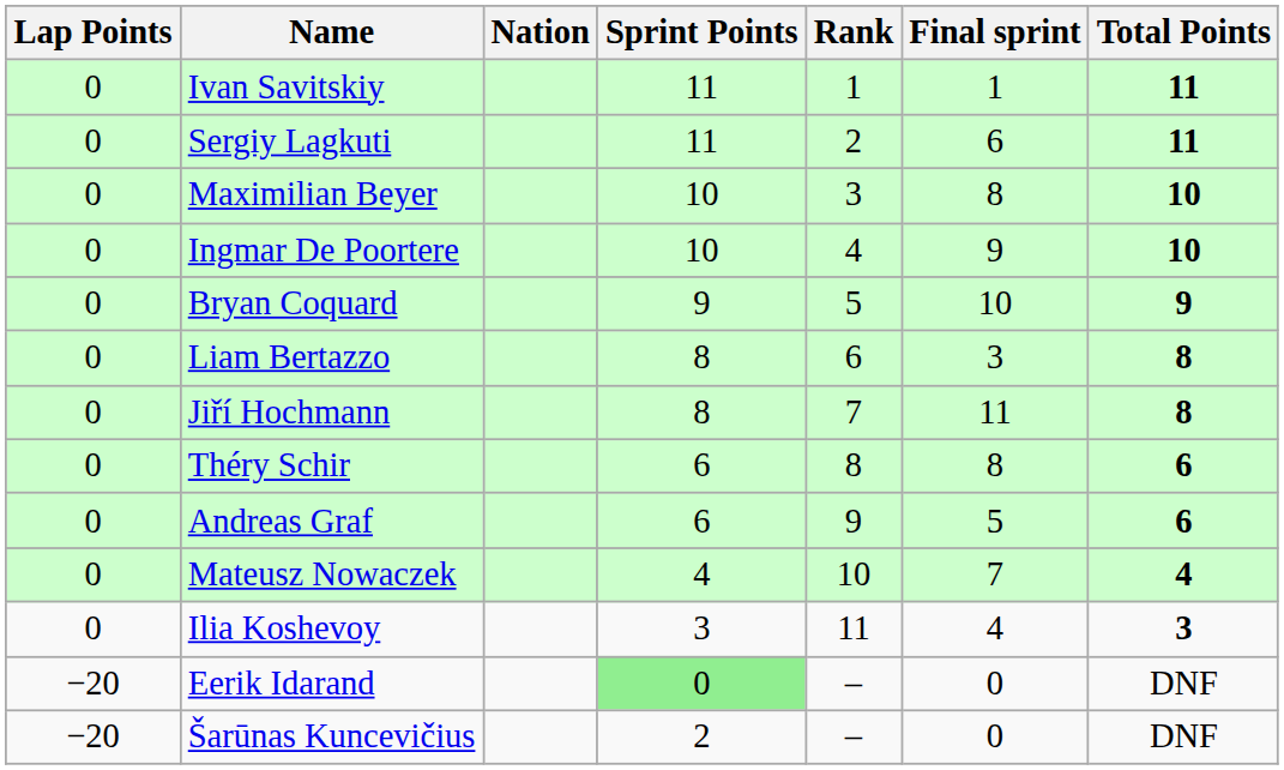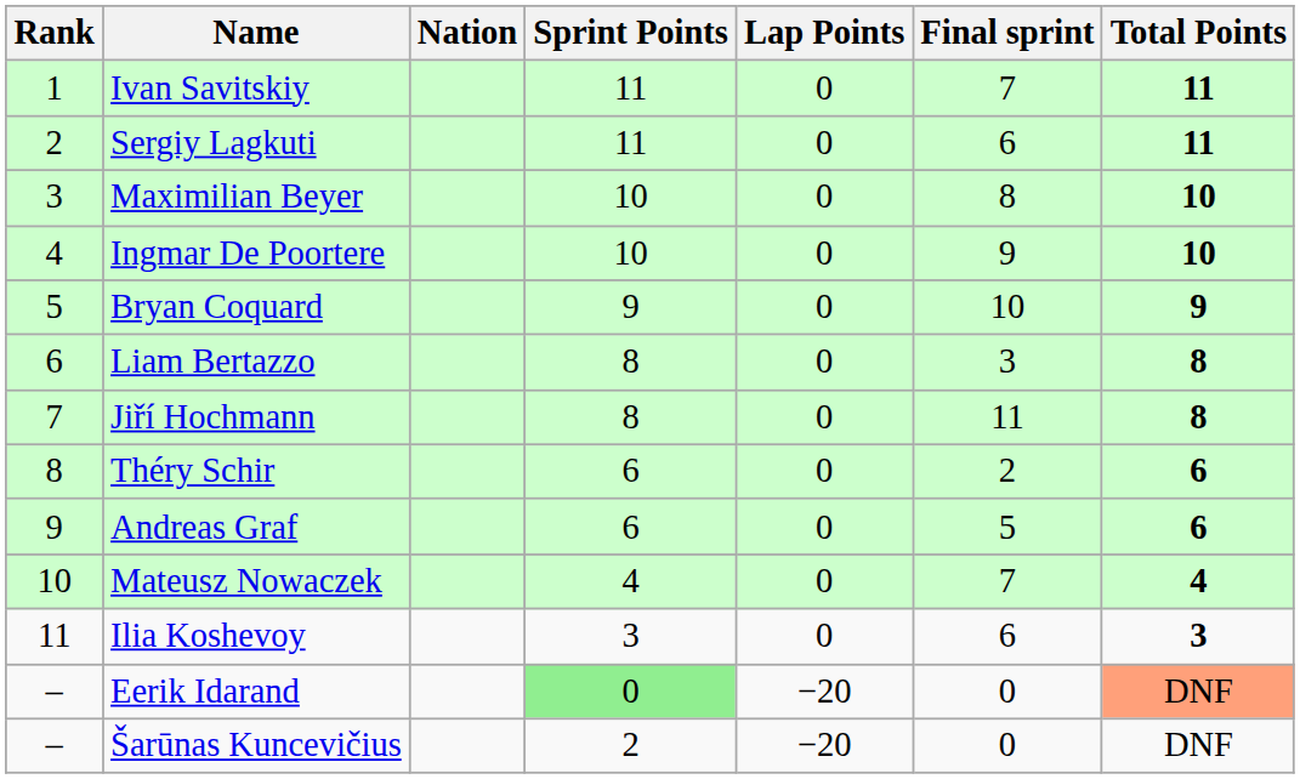 <table class="wikitable sortable" style="text-align:center">
 <tr>
-<th>Lap Points</th>
+<th>Rank</th>
 <th>Name</th>
 <th>Nation</th>
 <th>Sprint Points</th>
-<th>Rank</th>
+<th>Lap Points</th>
 <th>Final sprint</th>
 <th>Total Points</th>
 </tr>
 <tr bgcolor=ccffcc>
-<td>0</td>
+<td>1</td>
 <td align=left><a href='#'>Ivan Savitskiy</a></td>
 <td align=left></td>
 <td>11</td>
-<td>1</td>
-<td>1</td>
+<td>0</td>
+<td>7</td>
 <td><strong>11</strong></td>
 </tr>
 <tr bgcolor=ccffcc>
-<td>0</td>
+<td>2</td>
 <td align=left><a href='#'>Sergiy Lagkuti</a></td>
 <td align=left></td>
 <td>11</td>
-<td>2</td>
+<td>0</td>
 <td>6</td>
 <td><strong>11</strong></td>
 </tr>
 <tr bgcolor=ccffcc>
-<td>0</td>
+<td>3</td>
 <td align=left><a href='#'>Maximilian Beyer</a></td>
 <td align=left></td>
 <td>10</td>
-<td>3</td>
+<td>0</td>
 <td>8</td>
 <td><strong>10</strong></td>
 </tr>
 <tr bgcolor=ccffcc>
-<td>0</td>
+<td>4</td>
 <td align=left><a href='#'>Ingmar De Poortere</a></td>
 <td align=left></td>
 <td>10</td>
-<td>4</td>
+<td>0</td>
 <td>9</td>
 <td><strong>10</strong></td>
 </tr>
 <tr bgcolor=ccffcc>
-<td>0</td>
+<td>5</td>
 <td align=left><a href='#'>Bryan Coquard</a></td>
 <td align=left></td>
 <td>9</td>
-<td>5</td>
+<td>0</td>
 <td>10</td>
 <td><strong>9</strong></td>
 </tr>
 <tr bgcolor=ccffcc>
-<td>0</td>
+<td>6</td>
 <td align=left><a href='#'>Liam Bertazzo</a></td>
 <td align=left></td>
 <td>8</td>
-<td>6</td>
+<td>0</td>
 <td>3</td>
 <td><strong>8</strong></td>
 </tr>
 <tr bgcolor=ccffcc>
-<td>0</td>
+<td>7</td>
 <td align=left><a href='#'>Jiří Hochmann</a></td>
 <td align=left></td>
 <td>8</td>
-<td>7</td>
+<td>0</td>
 <td>11</td>
 <td><strong>8</strong></td>
 </tr>
 <tr bgcolor=ccffcc>
-<td>0</td>
+<td>8</td>
 <td align=left><a href='#'>Théry Schir</a></td>
 <td align=left></td>
 <td>6</td>
-<td>8</td>
-<td>8</td>
+<td>0</td>
+<td>2</td>
 <td><strong>6</strong></td>
 </tr>
 <tr bgcolor=ccffcc>
-<td>0</td>
+<td>9</td>
 <td align=left><a href='#'>Andreas Graf</a></td>
 <td align=left></td>
 <td>6</td>
-<td>9</td>
+<td>0</td>
 <td>5</td>
 <td><strong>6</strong></td>
 </tr>
 <tr bgcolor=ccffcc>
-<td>0</td>
+<td>10</td>
 <td align=left><a href='#'>Mateusz Nowaczek</a></td>
 <td align=left></td>
 <td>4</td>
-<td>10</td>
+<td>0</td>
 <td>7</td>
 <td><strong>4</strong></td>
 </tr>
 <tr>
-<td>0</td>
+<td>11</td>
 <td align=left><a href='#'>Ilia Koshevoy</a></td>
 <td align=left></td>
 <td>3</td>
-<td>11</td>
-<td>4</td>
+<td>0</td>
+<td>6</td>
 <td><strong>3</strong></td>
 </tr>
 <tr>
-<td>−20</td>
+<td>–</td>
 <td align=left><a href='#'>Eerik Idarand</a></td>
 <td align=left></td>
 <td style="background: lightgreen;">0</td>
-<td>–</td>
+<td>−20</td>
 <td>0</td>
-<td>DNF</td>
+<td style="background: lightsalmon;">DNF</td>
 </tr>
 <tr>
-<td>−20</td>
+<td>–</td>
 <td align=left><a href='#'>Šarūnas Kuncevičius</a></td>
 <td align=left></td>
 <td>2</td>
-<td>–</td>
+<td>−20</td>
 <td>0</td>
 <td>DNF</td>
 </tr>
 </table>
